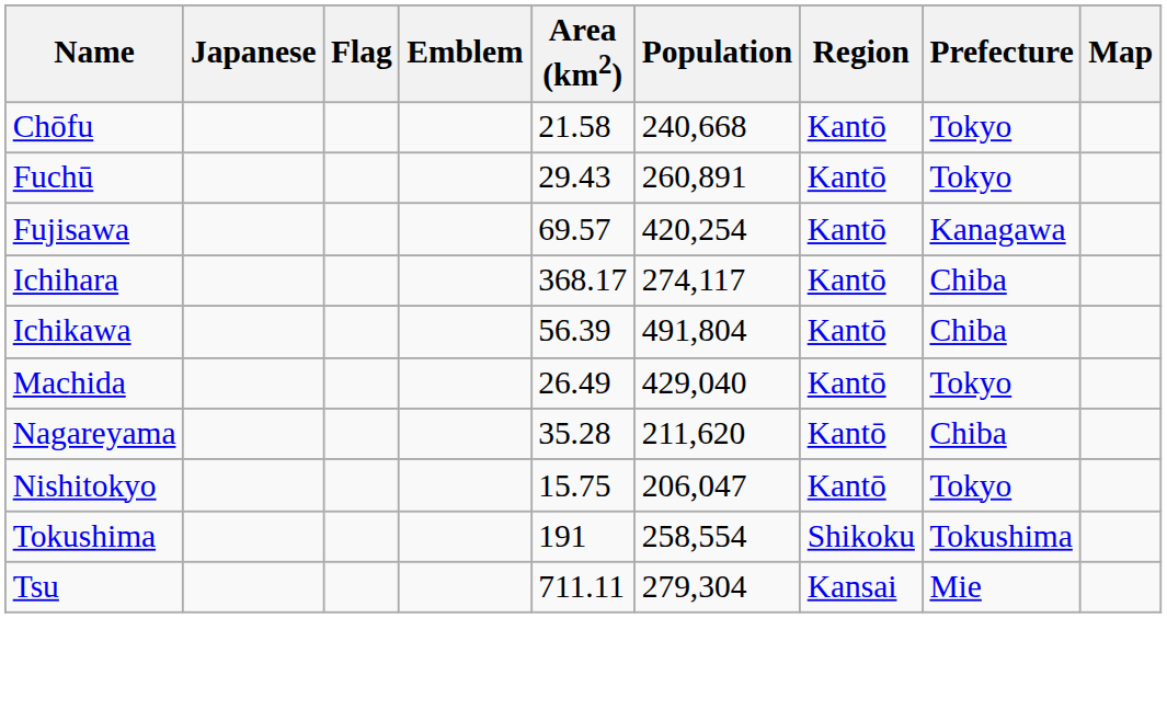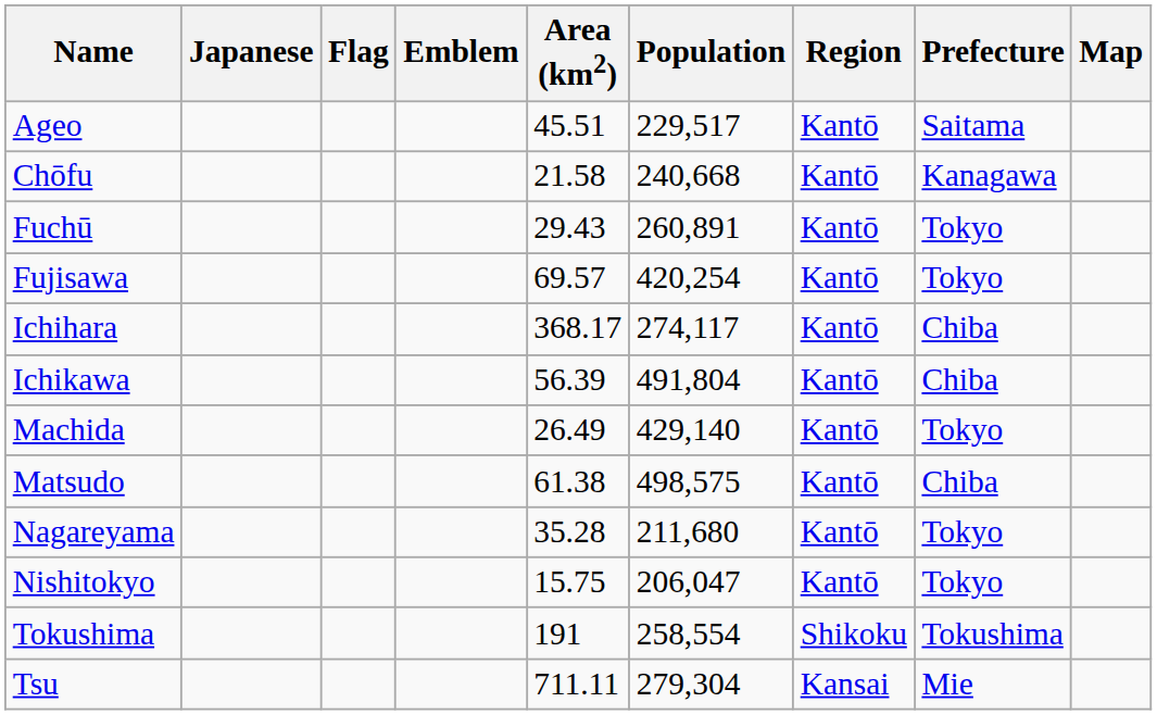 <table class="wikitable sortable" width=80% style="font-size:100%;" align=center>
 <tr>
 <th>Name</th>
 <th>Japanese</th>
 <th>Flag</th>
 <th>Emblem</th>
 <th>Area (km<sup>2</sup>)</th>
 <th>Population</th>
 <th>Region</th>
 <th>Prefecture</th>
 <th>Map</th>
 </tr>
 <tr>
+<td><a href='#'>Ageo</a></td>
+<td></td>
+<td></td>
+<td></td>
+<td>45.51</td>
+<td>229,517</td>
+<td><a href='#'>Kantō</a></td>
+<td><a href='#'>Saitama</a></td>
+<td></td>
+</tr>
+<tr>
 <td><a href='#'>Chōfu</a></td>
 <td></td>
 <td></td>
 <td></td>
 <td>21.58</td>
 <td>240,668</td>
 <td><a href='#'>Kantō</a></td>
-<td><a href='#'>Tokyo</a></td>
+<td><a href='#'>Kanagawa</a></td>
 <td></td>
 </tr>
 <tr>
 <td><a href='#'>Fuchū</a></td>
 <td></td>
 <td></td>
 <td></td>
 <td>29.43</td>
 <td>260,891</td>
 <td><a href='#'>Kantō</a></td>
 <td><a href='#'>Tokyo</a></td>
 <td></td>
 </tr>
 <tr>
 <td><a href='#'>Fujisawa</a></td>
 <td></td>
 <td></td>
 <td></td>
 <td>69.57</td>
 <td>420,254</td>
 <td><a href='#'>Kantō</a></td>
-<td><a href='#'>Kanagawa</a></td>
+<td><a href='#'>Tokyo</a></td>
 <td></td>
 </tr>
 <tr>
 <td><a href='#'>Ichihara</a></td>
 <td></td>
 <td></td>
 <td></td>
 <td>368.17</td>
 <td>274,117</td>
 <td><a href='#'>Kantō</a></td>
 <td><a href='#'>Chiba</a></td>
 <td></td>
 </tr>
 <tr>
 <td><a href='#'>Ichikawa</a></td>
 <td></td>
 <td></td>
 <td></td>
 <td>56.39</td>
 <td>491,804</td>
 <td><a href='#'>Kantō</a></td>
 <td><a href='#'>Chiba</a></td>
 <td></td>
 </tr>
 <tr>
 <td><a href='#'>Machida</a></td>
 <td></td>
 <td></td>
 <td></td>
 <td>26.49</td>
-<td>429,040</td>
+<td>429,140</td>
 <td><a href='#'>Kantō</a></td>
 <td><a href='#'>Tokyo</a></td>
+<td></td>
+</tr>
+<tr>
+<td><a href='#'>Matsudo</a></td>
+<td></td>
+<td></td>
+<td></td>
+<td>61.38</td>
+<td>498,575</td>
+<td><a href='#'>Kantō</a></td>
+<td><a href='#'>Chiba</a></td>
 <td></td>
 </tr>
 <tr>
 <td><a href='#'>Nagareyama</a></td>
 <td></td>
 <td></td>
 <td></td>
 <td>35.28</td>
-<td>211,620</td>
+<td>211,680</td>
 <td><a href='#'>Kantō</a></td>
-<td><a href='#'>Chiba</a></td>
+<td><a href='#'>Tokyo</a></td>
 <td></td>
 </tr>
 <tr>
 <td><a href='#'>Nishitokyo</a></td>
 <td></td>
 <td></td>
 <td></td>
 <td>15.75</td>
 <td>206,047</td>
 <td><a href='#'>Kantō</a></td>
 <td><a href='#'>Tokyo</a></td>
 <td></td>
 </tr>
 <tr>
 <td><a href='#'>Tokushima</a></td>
 <td></td>
 <td></td>
 <td></td>
 <td>191</td>
 <td>258,554</td>
 <td><a href='#'>Shikoku</a></td>
 <td><a href='#'>Tokushima</a></td>
 <td></td>
 </tr>
 <tr>
 <td><a href='#'>Tsu</a></td>
 <td></td>
 <td></td>
 <td></td>
 <td>711.11</td>
 <td>279,304</td>
 <td><a href='#'>Kansai</a></td>
 <td><a href='#'>Mie</a></td>
 <td></td>
 </tr>
 </table>
